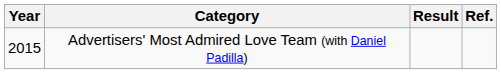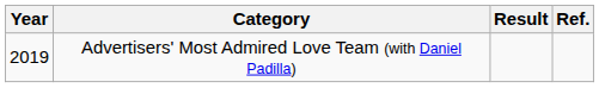 <table class="wikitable sortable"  style="text-align:center; width:60%;">
 <tr>
 <th>Year</th>
 <th>Category</th>
 <th>Result</th>
 <th>Ref.</th>
 </tr>
 <tr>
-<td>2015</td>
+<td>2019</td>
 <td>Advertisers' Most Admired Love Team <small> (with <a href='#'>Daniel Padilla</a>)</small></td>
 <td></td>
 <td></td>
 </tr>
 </table>
